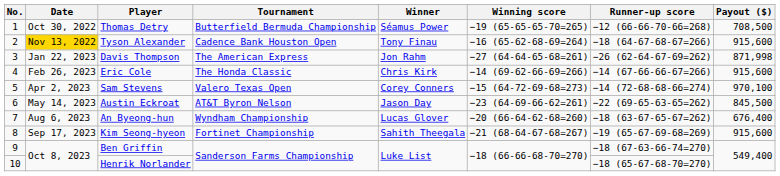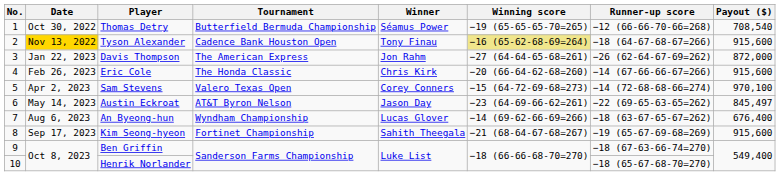 <table class="wikitable" style="font-size:95%;">
 <tr>
 <th>No.</th>
 <th>Date</th>
 <th>Player</th>
 <th>Tournament</th>
 <th>Winner</th>
 <th>Winning score</th>
 <th>Runner-up score</th>
 <th>Payout ($)</th>
 </tr>
 <tr>
 <td align=center>1</td>
 <td>Oct 30, 2022</td>
 <td> <a href='#'>Thomas Detry</a></td>
 <td><a href='#'>Butterfield Bermuda Championship</a></td>
 <td> <a href='#'>Séamus Power</a></td>
 <td>−19 (65-65-65-70=265)</td>
 <td>−12 (66-66-70-66=268)</td>
-<td align=right>708,500</td>
+<td align=right>708,540</td>
 </tr>
 <tr>
 <td align=center>2</td>
 <td style="background: gold;">Nov 13, 2022</td>
 <td> <a href='#'>Tyson Alexander</a></td>
 <td><a href='#'>Cadence Bank Houston Open</a></td>
 <td> <a href='#'>Tony Finau</a></td>
-<td>−16 (65-62-68-69=264)</td>
+<td style="background: khaki;">−16 (65-62-68-69=264)</td>
 <td>−18 (64-67-68-67=266)</td>
 <td align=right>915,600</td>
 </tr>
 <tr>
 <td align=center>3</td>
 <td>Jan 22, 2023</td>
 <td> <a href='#'>Davis Thompson</a></td>
 <td><a href='#'>The American Express</a></td>
 <td> <a href='#'>Jon Rahm</a></td>
 <td>−27 (64-64-65-68=261)</td>
 <td>−26 (62-64-67-69=262)</td>
-<td align=right>871,998</td>
+<td align=right>872,000</td>
 </tr>
 <tr>
 <td align=center>4</td>
 <td>Feb 26, 2023</td>
 <td> <a href='#'>Eric Cole</a></td>
 <td><a href='#'>The Honda Classic</a></td>
 <td> <a href='#'>Chris Kirk</a></td>
-<td>−14 (69-62-66-69=266)</td>
+<td>−20 (66-64-62-68=260)</td>
 <td>−14 (67-66-66-67=266)</td>
 <td align=right>915,600</td>
 </tr>
 <tr>
 <td align=center>5</td>
 <td>Apr 2, 2023</td>
 <td> <a href='#'>Sam Stevens</a></td>
 <td><a href='#'>Valero Texas Open</a></td>
 <td> <a href='#'>Corey Conners</a></td>
 <td>−15 (64-72-69-68=273)</td>
 <td>−14 (72-68-68-66=274)</td>
 <td align=right>970,100</td>
 </tr>
 <tr>
 <td align=center>6</td>
 <td>May 14, 2023</td>
 <td> <a href='#'>Austin Eckroat</a></td>
 <td><a href='#'>AT&T Byron Nelson</a></td>
 <td> <a href='#'>Jason Day</a></td>
 <td>−23 (64-69-66-62=261)</td>
 <td>−22 (69-65-63-65=262)</td>
-<td align=right>845,500</td>
+<td align=right>845,497</td>
 </tr>
 <tr>
 <td align=center>7</td>
 <td>Aug 6, 2023</td>
 <td> <a href='#'>An Byeong-hun</a></td>
 <td><a href='#'>Wyndham Championship</a></td>
 <td> <a href='#'>Lucas Glover</a></td>
-<td>−20 (66-64-62-68=260)</td>
+<td>−14 (69-62-66-69=266)</td>
 <td>−18 (63-67-65-67=262)</td>
 <td align=right>676,400</td>
 </tr>
 <tr>
 <td align=center>8</td>
 <td>Sep 17, 2023</td>
 <td> <a href='#'>Kim Seong-hyeon</a></td>
 <td><a href='#'>Fortinet Championship</a></td>
 <td> <a href='#'>Sahith Theegala</a></td>
 <td>−21 (68-64-67-68=267)</td>
 <td>−19 (65-67-69-68=269)</td>
 <td align=right>915,600</td>
 </tr>
 <tr>
 <td align=center>9</td>
 <td rowspan=2>Oct 8, 2023</td>
 <td> <a href='#'>Ben Griffin</a></td>
 <td rowspan=2><a href='#'>Sanderson Farms Championship</a></td>
 <td rowspan=2> <a href='#'>Luke List</a></td>
 <td rowspan=2>−18 (66-66-68-70=270)</td>
 <td>−18 (67-63-66-74=270)</td>
 <td rowspan=2 align=right>549,400</td>
 </tr>
 <tr>
 <td align=center>10</td>
 <td> <a href='#'>Henrik Norlander</a></td>
 <td>−18 (65-67-68-70=270)</td>
 </tr>
 </table>
